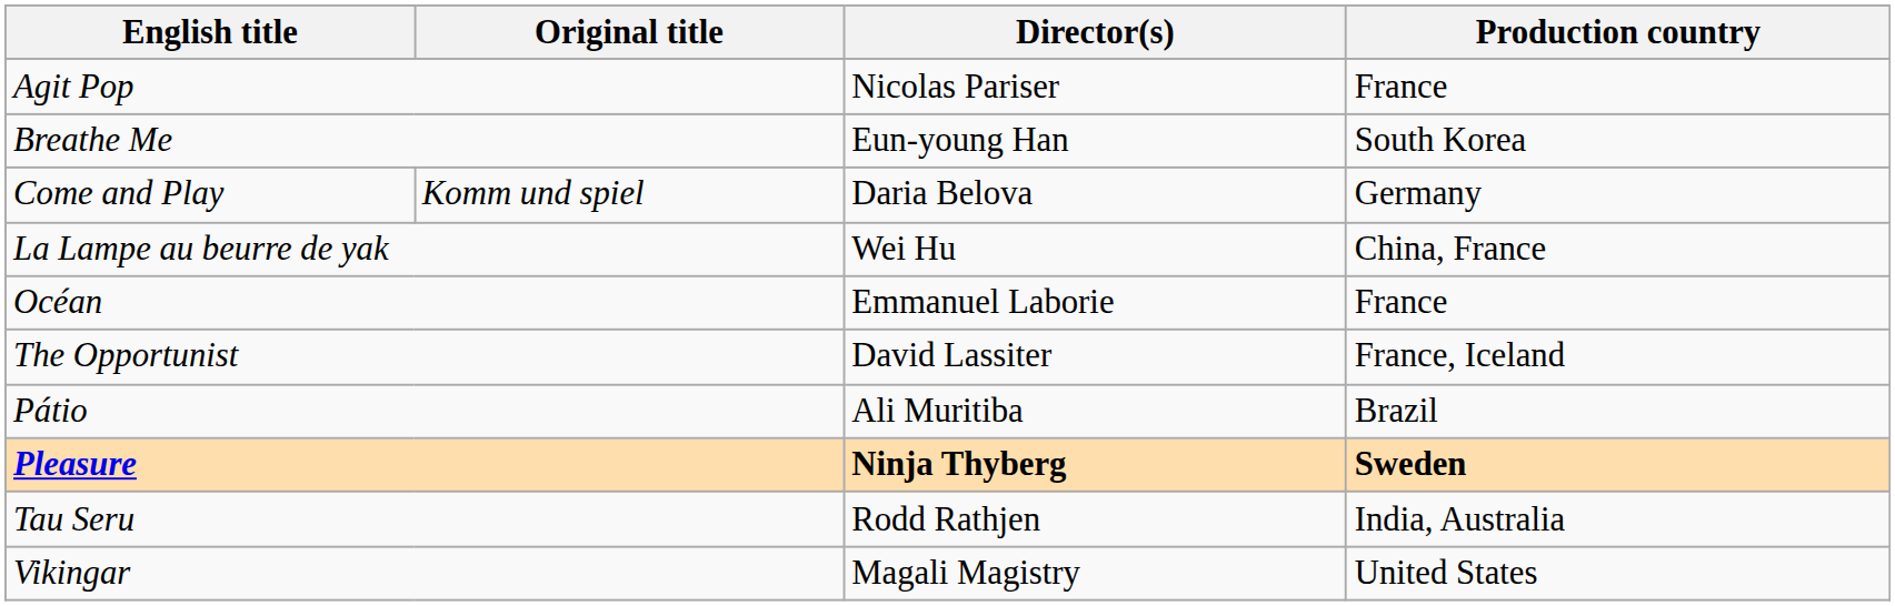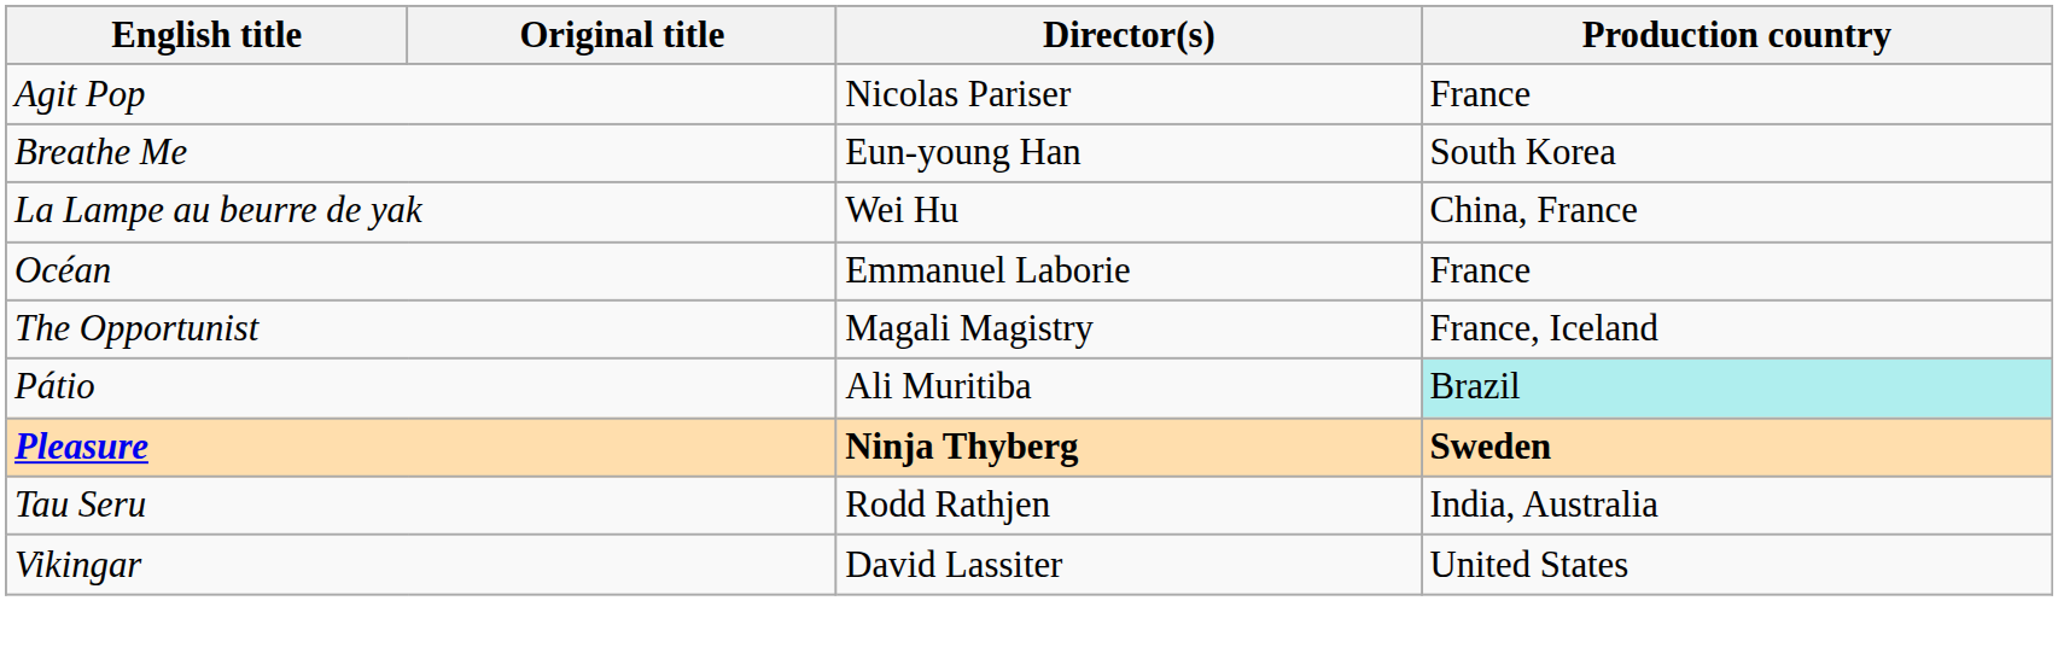 <table class="wikitable" style="width:100%; margin-bottom:2px" cellpadding="5">
 <tr>
 <th scope="col">English title</th>
 <th scope="col">Original title</th>
 <th scope="col">Director(s)</th>
 <th scope="col">Production country</th>
 </tr>
 <tr>
 <td colspan=2><em>Agit Pop</em></td>
 <td data-sort-value="Pariser">Nicolas Pariser</td>
 <td>France</td>
 </tr>
 <tr>
 <td colspan=2><em>Breathe Me</em></td>
 <td data-sort-value="Han">Eun-young Han</td>
 <td>South Korea</td>
 </tr>
 <tr>
-<td><em>Come and Play</em></td>
-<td><em>Komm und spiel</em></td>
-<td data-sort-value="Belova">Daria Belova</td>
-<td>Germany</td>
-</tr>
-<tr>
 <td colspan=2 data-sort-value="Lampe"><em>La Lampe au beurre de yak</em></td>
 <td data-sort-value="Hu">Wei Hu</td>
 <td>China, France</td>
 </tr>
 <tr>
 <td colspan=2><em>Océan</em></td>
 <td data-sort-value="Laborie">Emmanuel Laborie</td>
 <td>France</td>
 </tr>
 <tr>
 <td colspan=2 data-sort-value="Opportunist"><em>The Opportunist</em></td>
-<td data-sort-value="Lassiter">David Lassiter</td>
+<td data-sort-value="Magistry">Magali Magistry</td>
 <td>France, Iceland</td>
 </tr>
 <tr>
 <td colspan=2><em>Pátio</em></td>
 <td data-sort-value="Muritiba">Ali Muritiba</td>
-<td>Brazil</td>
+<td style="background: paleturquoise;">Brazil</td>
 </tr>
 <tr style="background:#FFDEAD">
 <td colspan=2><em><a href='#'><strong>Pleasure</strong></a></em></td>
 <td data-sort-value="Thyberg"><strong>Ninja Thyberg</strong></td>
 <td><strong>Sweden</strong></td>
 </tr>
 <tr>
 <td colspan=2><em>Tau Seru</em></td>
 <td data-sort-value="Rathjen">Rodd Rathjen</td>
 <td>India, Australia</td>
 </tr>
 <tr>
 <td colspan=2><em>Vikingar</em></td>
-<td data-sort-value="Magistry">Magali Magistry</td>
+<td data-sort-value="Lassiter">David Lassiter</td>
 <td>United States</td>
 </tr>
 </table>
